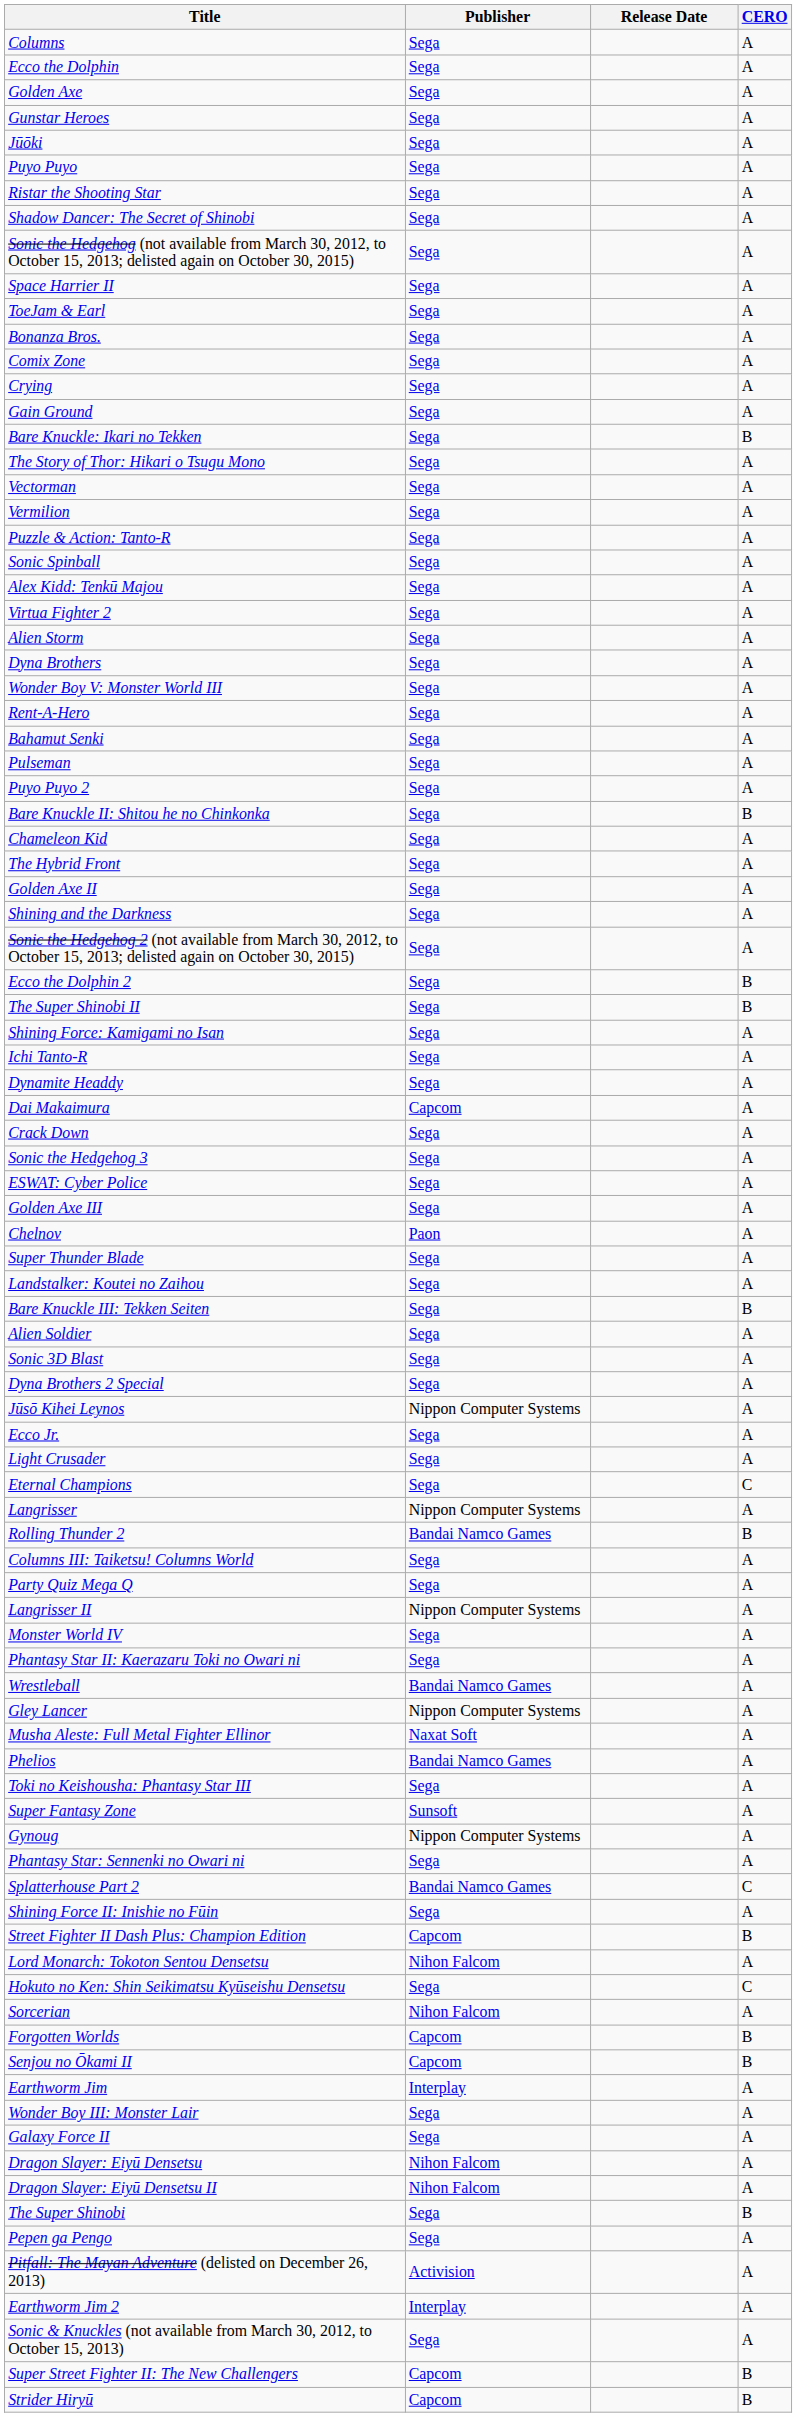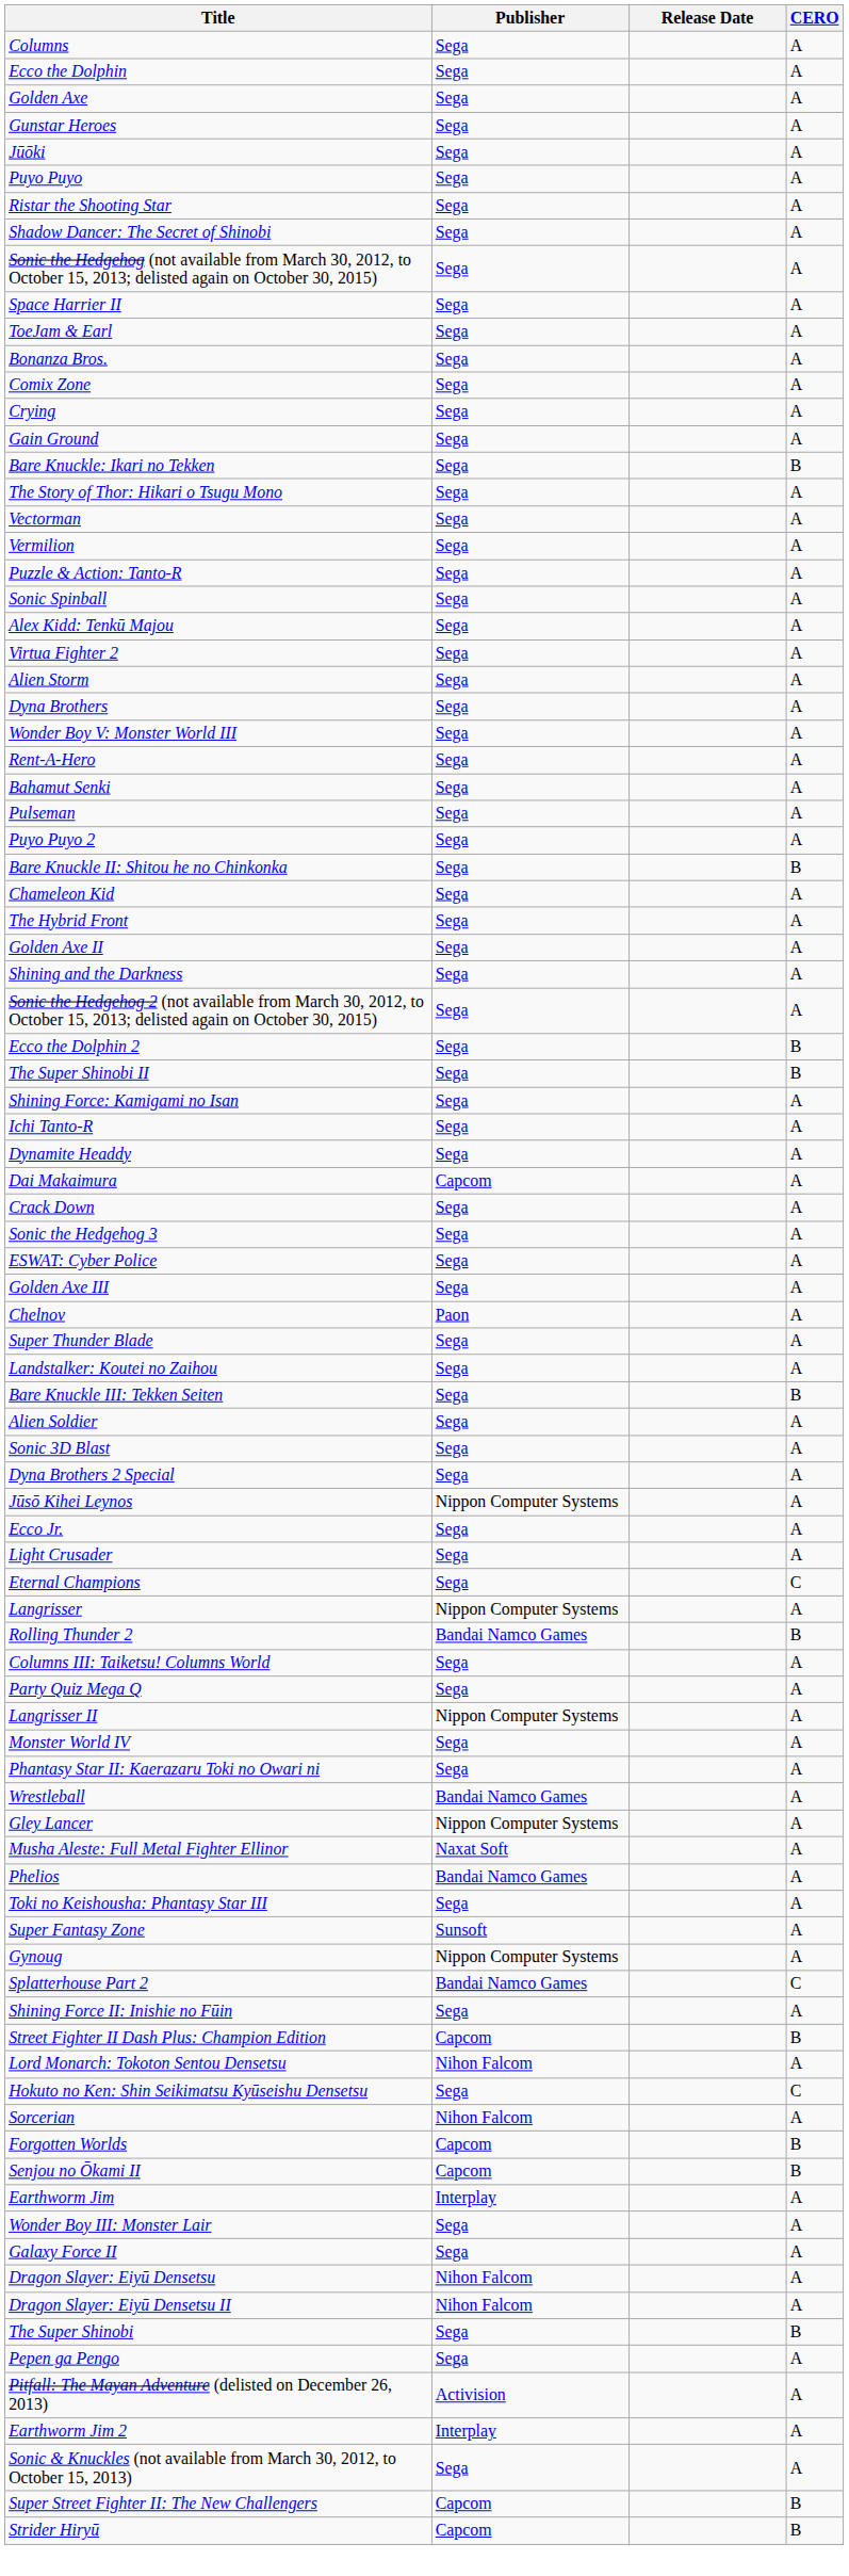 <table class="wikitable sortable" style="width:90%">
 <tr>
 <th width="55%">Title</th>
 <th width="25%">Publisher</th>
 <th width="20%">Release Date</th>
 <th width="10%"><a href='#'>CERO</a></th>
 </tr>
 <tr>
 <td><em><a href='#'>Columns</a></em></td>
 <td><a href='#'>Sega</a></td>
 <td></td>
 <td>A</td>
 </tr>
 <tr>
 <td><em><a href='#'>Ecco the Dolphin</a></em></td>
 <td><a href='#'>Sega</a></td>
 <td></td>
 <td>A</td>
 </tr>
 <tr>
 <td><em><a href='#'>Golden Axe</a></em></td>
 <td><a href='#'>Sega</a></td>
 <td></td>
 <td>A</td>
 </tr>
 <tr>
 <td><em><a href='#'>Gunstar Heroes</a></em></td>
 <td><a href='#'>Sega</a></td>
 <td></td>
 <td>A</td>
 </tr>
 <tr>
 <td><em><a href='#'>Jūōki</a></em></td>
 <td><a href='#'>Sega</a></td>
 <td></td>
 <td>A</td>
 </tr>
 <tr>
 <td><em><a href='#'>Puyo Puyo</a></em></td>
 <td><a href='#'>Sega</a></td>
 <td></td>
 <td>A</td>
 </tr>
 <tr>
 <td><em><a href='#'>Ristar the Shooting Star</a></em></td>
 <td><a href='#'>Sega</a></td>
 <td></td>
 <td>A</td>
 </tr>
 <tr>
 <td><em><a href='#'>Shadow Dancer: The Secret of Shinobi</a></em></td>
 <td><a href='#'>Sega</a></td>
 <td></td>
 <td>A</td>
 </tr>
 <tr>
 <td><s><em><a href='#'>Sonic the Hedgehog</a></em></s> (not available from March 30, 2012, to October 15, 2013; delisted again on October 30, 2015)</td>
 <td><a href='#'>Sega</a></td>
 <td></td>
 <td>A</td>
 </tr>
 <tr>
 <td><em><a href='#'>Space Harrier II</a></em></td>
 <td><a href='#'>Sega</a></td>
 <td></td>
 <td>A</td>
 </tr>
 <tr>
 <td><em><a href='#'>ToeJam & Earl</a></em></td>
 <td><a href='#'>Sega</a></td>
 <td></td>
 <td>A</td>
 </tr>
 <tr>
 <td><em><a href='#'>Bonanza Bros.</a></em></td>
 <td><a href='#'>Sega</a></td>
 <td></td>
 <td>A</td>
 </tr>
 <tr>
 <td><em><a href='#'>Comix Zone</a></em></td>
 <td><a href='#'>Sega</a></td>
 <td></td>
 <td>A</td>
 </tr>
 <tr>
 <td><em><a href='#'>Crying</a></em></td>
 <td><a href='#'>Sega</a></td>
 <td></td>
 <td>A</td>
 </tr>
 <tr>
 <td><em><a href='#'>Gain Ground</a></em></td>
 <td><a href='#'>Sega</a></td>
 <td></td>
 <td>A</td>
 </tr>
 <tr>
 <td><em><a href='#'>Bare Knuckle: Ikari no Tekken</a></em></td>
 <td><a href='#'>Sega</a></td>
 <td></td>
 <td>B</td>
 </tr>
 <tr>
 <td><em><a href='#'>The Story of Thor: Hikari o Tsugu Mono</a></em></td>
 <td><a href='#'>Sega</a></td>
 <td></td>
 <td>A</td>
 </tr>
 <tr>
 <td><em><a href='#'>Vectorman</a></em></td>
 <td><a href='#'>Sega</a></td>
 <td></td>
 <td>A</td>
 </tr>
 <tr>
 <td><em><a href='#'>Vermilion</a></em></td>
 <td><a href='#'>Sega</a></td>
 <td></td>
 <td>A</td>
 </tr>
 <tr>
 <td><em><a href='#'>Puzzle & Action: Tanto-R</a></em></td>
 <td><a href='#'>Sega</a></td>
 <td></td>
 <td>A</td>
 </tr>
 <tr>
 <td><em><a href='#'>Sonic Spinball</a></em></td>
 <td><a href='#'>Sega</a></td>
 <td></td>
 <td>A</td>
 </tr>
 <tr>
 <td><em><a href='#'>Alex Kidd: Tenkū Majou</a></em></td>
 <td><a href='#'>Sega</a></td>
 <td></td>
 <td>A</td>
 </tr>
 <tr>
 <td><em><a href='#'>Virtua Fighter 2</a></em></td>
 <td><a href='#'>Sega</a></td>
 <td></td>
 <td>A</td>
 </tr>
 <tr>
 <td><em><a href='#'>Alien Storm</a></em></td>
 <td><a href='#'>Sega</a></td>
 <td></td>
 <td>A</td>
 </tr>
 <tr>
 <td><em><a href='#'>Dyna Brothers</a></em></td>
 <td><a href='#'>Sega</a></td>
 <td></td>
 <td>A</td>
 </tr>
 <tr>
 <td><em><a href='#'>Wonder Boy V: Monster World III</a></em></td>
 <td><a href='#'>Sega</a></td>
 <td></td>
 <td>A</td>
 </tr>
 <tr>
 <td><em><a href='#'>Rent-A-Hero</a></em></td>
 <td><a href='#'>Sega</a></td>
 <td></td>
 <td>A</td>
 </tr>
 <tr>
 <td><em><a href='#'>Bahamut Senki</a></em></td>
 <td><a href='#'>Sega</a></td>
 <td></td>
 <td>A</td>
 </tr>
 <tr>
 <td><em><a href='#'>Pulseman</a></em></td>
 <td><a href='#'>Sega</a></td>
 <td></td>
 <td>A</td>
 </tr>
 <tr>
 <td><em><a href='#'>Puyo Puyo 2</a></em></td>
 <td><a href='#'>Sega</a></td>
 <td></td>
 <td>A</td>
 </tr>
 <tr>
 <td><em><a href='#'>Bare Knuckle II: Shitou he no Chinkonka</a></em></td>
 <td><a href='#'>Sega</a></td>
 <td></td>
 <td>B</td>
 </tr>
 <tr>
 <td><em><a href='#'>Chameleon Kid</a></em></td>
 <td><a href='#'>Sega</a></td>
 <td></td>
 <td>A</td>
 </tr>
 <tr>
 <td><em><a href='#'>The Hybrid Front</a></em></td>
 <td><a href='#'>Sega</a></td>
 <td></td>
 <td>A</td>
 </tr>
 <tr>
 <td><em><a href='#'>Golden Axe II</a></em></td>
 <td><a href='#'>Sega</a></td>
 <td></td>
 <td>A</td>
 </tr>
 <tr>
 <td><em><a href='#'>Shining and the Darkness</a></em></td>
 <td><a href='#'>Sega</a></td>
 <td></td>
 <td>A</td>
 </tr>
 <tr>
 <td><s><em><a href='#'>Sonic the Hedgehog 2</a></em></s> (not available from March 30, 2012, to October 15, 2013; delisted again on October 30, 2015)</td>
 <td><a href='#'>Sega</a></td>
 <td></td>
 <td>A</td>
 </tr>
 <tr>
 <td><em><a href='#'>Ecco the Dolphin 2</a></em></td>
 <td><a href='#'>Sega</a></td>
 <td></td>
 <td>B</td>
 </tr>
 <tr>
 <td><em><a href='#'>The Super Shinobi II</a></em></td>
 <td><a href='#'>Sega</a></td>
 <td></td>
 <td>B</td>
 </tr>
 <tr>
 <td><em><a href='#'>Shining Force: Kamigami no Isan</a></em></td>
 <td><a href='#'>Sega</a></td>
 <td></td>
 <td>A</td>
 </tr>
 <tr>
 <td><em><a href='#'>Ichi Tanto-R</a></em></td>
 <td><a href='#'>Sega</a></td>
 <td></td>
 <td>A</td>
 </tr>
 <tr>
 <td><em><a href='#'>Dynamite Headdy</a></em></td>
 <td><a href='#'>Sega</a></td>
 <td></td>
 <td>A</td>
 </tr>
 <tr>
 <td><em><a href='#'>Dai Makaimura</a></em></td>
 <td><a href='#'>Capcom</a></td>
 <td></td>
 <td>A</td>
 </tr>
 <tr>
 <td><em><a href='#'>Crack Down</a></em></td>
 <td><a href='#'>Sega</a></td>
 <td></td>
 <td>A</td>
 </tr>
 <tr>
 <td><em><a href='#'>Sonic the Hedgehog 3</a></em></td>
 <td><a href='#'>Sega</a></td>
 <td></td>
 <td>A</td>
 </tr>
 <tr>
 <td><em><a href='#'>ESWAT: Cyber Police</a></em></td>
 <td><a href='#'>Sega</a></td>
 <td></td>
 <td>A</td>
 </tr>
 <tr>
 <td><em><a href='#'>Golden Axe III</a></em></td>
 <td><a href='#'>Sega</a></td>
 <td></td>
 <td>A</td>
 </tr>
 <tr>
 <td><em><a href='#'>Chelnov</a></em></td>
 <td><a href='#'>Paon</a></td>
 <td></td>
 <td>A</td>
 </tr>
 <tr>
 <td><em><a href='#'>Super Thunder Blade</a></em></td>
 <td><a href='#'>Sega</a></td>
 <td></td>
 <td>A</td>
 </tr>
 <tr>
 <td><em><a href='#'>Landstalker: Koutei no Zaihou</a></em></td>
 <td><a href='#'>Sega</a></td>
 <td></td>
 <td>A</td>
 </tr>
 <tr>
 <td><em><a href='#'>Bare Knuckle III: Tekken Seiten</a></em></td>
 <td><a href='#'>Sega</a></td>
 <td></td>
 <td>B</td>
 </tr>
 <tr>
 <td><em><a href='#'>Alien Soldier</a></em></td>
 <td><a href='#'>Sega</a></td>
 <td></td>
 <td>A</td>
 </tr>
 <tr>
 <td><em><a href='#'>Sonic 3D Blast</a></em></td>
 <td><a href='#'>Sega</a></td>
 <td></td>
 <td>A</td>
 </tr>
 <tr>
 <td><em><a href='#'>Dyna Brothers 2 Special</a></em></td>
 <td><a href='#'>Sega</a></td>
 <td></td>
 <td>A</td>
 </tr>
 <tr>
 <td><em><a href='#'>Jūsō Kihei Leynos</a></em></td>
 <td>Nippon Computer Systems</td>
 <td></td>
 <td>A</td>
 </tr>
 <tr>
 <td><em><a href='#'>Ecco Jr.</a></em></td>
 <td><a href='#'>Sega</a></td>
 <td></td>
 <td>A</td>
 </tr>
 <tr>
 <td><em><a href='#'>Light Crusader</a></em></td>
 <td><a href='#'>Sega</a></td>
 <td></td>
 <td>A</td>
 </tr>
 <tr>
 <td><em><a href='#'>Eternal Champions</a></em></td>
 <td><a href='#'>Sega</a></td>
 <td></td>
 <td>C</td>
 </tr>
 <tr>
 <td><em><a href='#'>Langrisser</a></em></td>
 <td>Nippon Computer Systems</td>
 <td></td>
 <td>A</td>
 </tr>
 <tr>
 <td><em><a href='#'>Rolling Thunder 2</a></em></td>
 <td><a href='#'>Bandai Namco Games</a></td>
 <td></td>
 <td>B</td>
 </tr>
 <tr>
 <td><em><a href='#'>Columns III: Taiketsu! Columns World</a></em></td>
 <td><a href='#'>Sega</a></td>
 <td></td>
 <td>A</td>
 </tr>
 <tr>
 <td><em><a href='#'>Party Quiz Mega Q</a></em></td>
 <td><a href='#'>Sega</a></td>
 <td></td>
 <td>A</td>
 </tr>
 <tr>
 <td><em><a href='#'>Langrisser II</a></em></td>
 <td>Nippon Computer Systems</td>
 <td></td>
 <td>A</td>
 </tr>
 <tr>
 <td><em><a href='#'>Monster World IV</a></em></td>
 <td><a href='#'>Sega</a></td>
 <td></td>
 <td>A</td>
 </tr>
 <tr>
 <td><em><a href='#'>Phantasy Star II: Kaerazaru Toki no Owari ni</a></em></td>
 <td><a href='#'>Sega</a></td>
 <td></td>
 <td>A</td>
 </tr>
 <tr>
 <td><em><a href='#'>Wrestleball</a></em></td>
 <td><a href='#'>Bandai Namco Games</a></td>
 <td></td>
 <td>A</td>
 </tr>
 <tr>
 <td><em><a href='#'>Gley Lancer</a></em></td>
 <td>Nippon Computer Systems</td>
 <td></td>
 <td>A</td>
 </tr>
 <tr>
 <td><em><a href='#'>Musha Aleste: Full Metal Fighter Ellinor</a></em></td>
 <td><a href='#'>Naxat Soft</a></td>
 <td></td>
 <td>A</td>
 </tr>
 <tr>
 <td><em><a href='#'>Phelios</a></em></td>
 <td><a href='#'>Bandai Namco Games</a></td>
 <td></td>
 <td>A</td>
 </tr>
 <tr>
 <td><em><a href='#'>Toki no Keishousha: Phantasy Star III</a></em></td>
 <td><a href='#'>Sega</a></td>
 <td></td>
 <td>A</td>
 </tr>
 <tr>
 <td><em><a href='#'>Super Fantasy Zone</a></em></td>
 <td><a href='#'>Sunsoft</a></td>
 <td></td>
 <td>A</td>
 </tr>
 <tr>
 <td><em><a href='#'>Gynoug</a></em></td>
 <td>Nippon Computer Systems</td>
 <td></td>
 <td>A</td>
 </tr>
 <tr>
-<td><em><a href='#'>Phantasy Star: Sennenki no Owari ni</a></em></td>
-<td><a href='#'>Sega</a></td>
-<td></td>
-<td>A</td>
-</tr>
-<tr>
 <td><em><a href='#'>Splatterhouse Part 2</a></em></td>
 <td><a href='#'>Bandai Namco Games</a></td>
 <td></td>
 <td>C</td>
 </tr>
 <tr>
 <td><em><a href='#'>Shining Force II: Inishie no Fūin</a></em></td>
 <td><a href='#'>Sega</a></td>
 <td></td>
 <td>A</td>
 </tr>
 <tr>
 <td><em><a href='#'>Street Fighter II Dash Plus: Champion Edition</a></em></td>
 <td><a href='#'>Capcom</a></td>
 <td></td>
 <td>B</td>
 </tr>
 <tr>
 <td><em><a href='#'>Lord Monarch: Tokoton Sentou Densetsu</a></em></td>
 <td><a href='#'>Nihon Falcom</a></td>
 <td></td>
 <td>A</td>
 </tr>
 <tr>
 <td><em><a href='#'>Hokuto no Ken: Shin Seikimatsu Kyūseishu Densetsu</a></em></td>
 <td><a href='#'>Sega</a></td>
 <td></td>
 <td>C</td>
 </tr>
 <tr>
 <td><em><a href='#'>Sorcerian</a></em></td>
 <td><a href='#'>Nihon Falcom</a></td>
 <td></td>
 <td>A</td>
 </tr>
 <tr>
 <td><em><a href='#'>Forgotten Worlds</a></em></td>
 <td><a href='#'>Capcom</a></td>
 <td></td>
 <td>B</td>
 </tr>
 <tr>
 <td><em><a href='#'>Senjou no Ōkami II</a></em></td>
 <td><a href='#'>Capcom</a></td>
 <td></td>
 <td>B</td>
 </tr>
 <tr>
 <td><em><a href='#'>Earthworm Jim</a></em></td>
 <td><a href='#'>Interplay</a></td>
 <td></td>
 <td>A</td>
 </tr>
 <tr>
 <td><em><a href='#'>Wonder Boy III: Monster Lair</a></em></td>
 <td><a href='#'>Sega</a></td>
 <td></td>
 <td>A</td>
 </tr>
 <tr>
 <td><em><a href='#'>Galaxy Force II</a></em></td>
 <td><a href='#'>Sega</a></td>
 <td></td>
 <td>A</td>
 </tr>
 <tr>
 <td><em><a href='#'>Dragon Slayer: Eiyū Densetsu</a></em></td>
 <td><a href='#'>Nihon Falcom</a></td>
 <td></td>
 <td>A</td>
 </tr>
 <tr>
 <td><em><a href='#'>Dragon Slayer: Eiyū Densetsu II</a></em></td>
 <td><a href='#'>Nihon Falcom</a></td>
 <td></td>
 <td>A</td>
 </tr>
 <tr>
 <td><em><a href='#'>The Super Shinobi</a></em></td>
 <td><a href='#'>Sega</a></td>
 <td></td>
 <td>B</td>
 </tr>
 <tr>
 <td><em><a href='#'>Pepen ga Pengo</a></em></td>
 <td><a href='#'>Sega</a></td>
 <td></td>
 <td>A</td>
 </tr>
 <tr>
 <td><s><em><a href='#'>Pitfall: The Mayan Adventure</a></em></s> (delisted on December 26, 2013)</td>
 <td><a href='#'>Activision</a></td>
 <td></td>
 <td>A</td>
 </tr>
 <tr>
 <td><em><a href='#'>Earthworm Jim 2</a></em></td>
 <td><a href='#'>Interplay</a></td>
 <td></td>
 <td>A</td>
 </tr>
 <tr>
 <td><em><a href='#'>Sonic & Knuckles</a></em> (not available from March 30, 2012, to October 15, 2013)</td>
 <td><a href='#'>Sega</a></td>
 <td></td>
 <td>A</td>
 </tr>
 <tr>
 <td><em><a href='#'>Super Street Fighter II: The New Challengers</a></em></td>
 <td><a href='#'>Capcom</a></td>
 <td></td>
 <td>B</td>
 </tr>
 <tr>
 <td><em><a href='#'>Strider Hiryū</a></em></td>
 <td><a href='#'>Capcom</a></td>
 <td></td>
 <td>B</td>
 </tr>
 </table>
